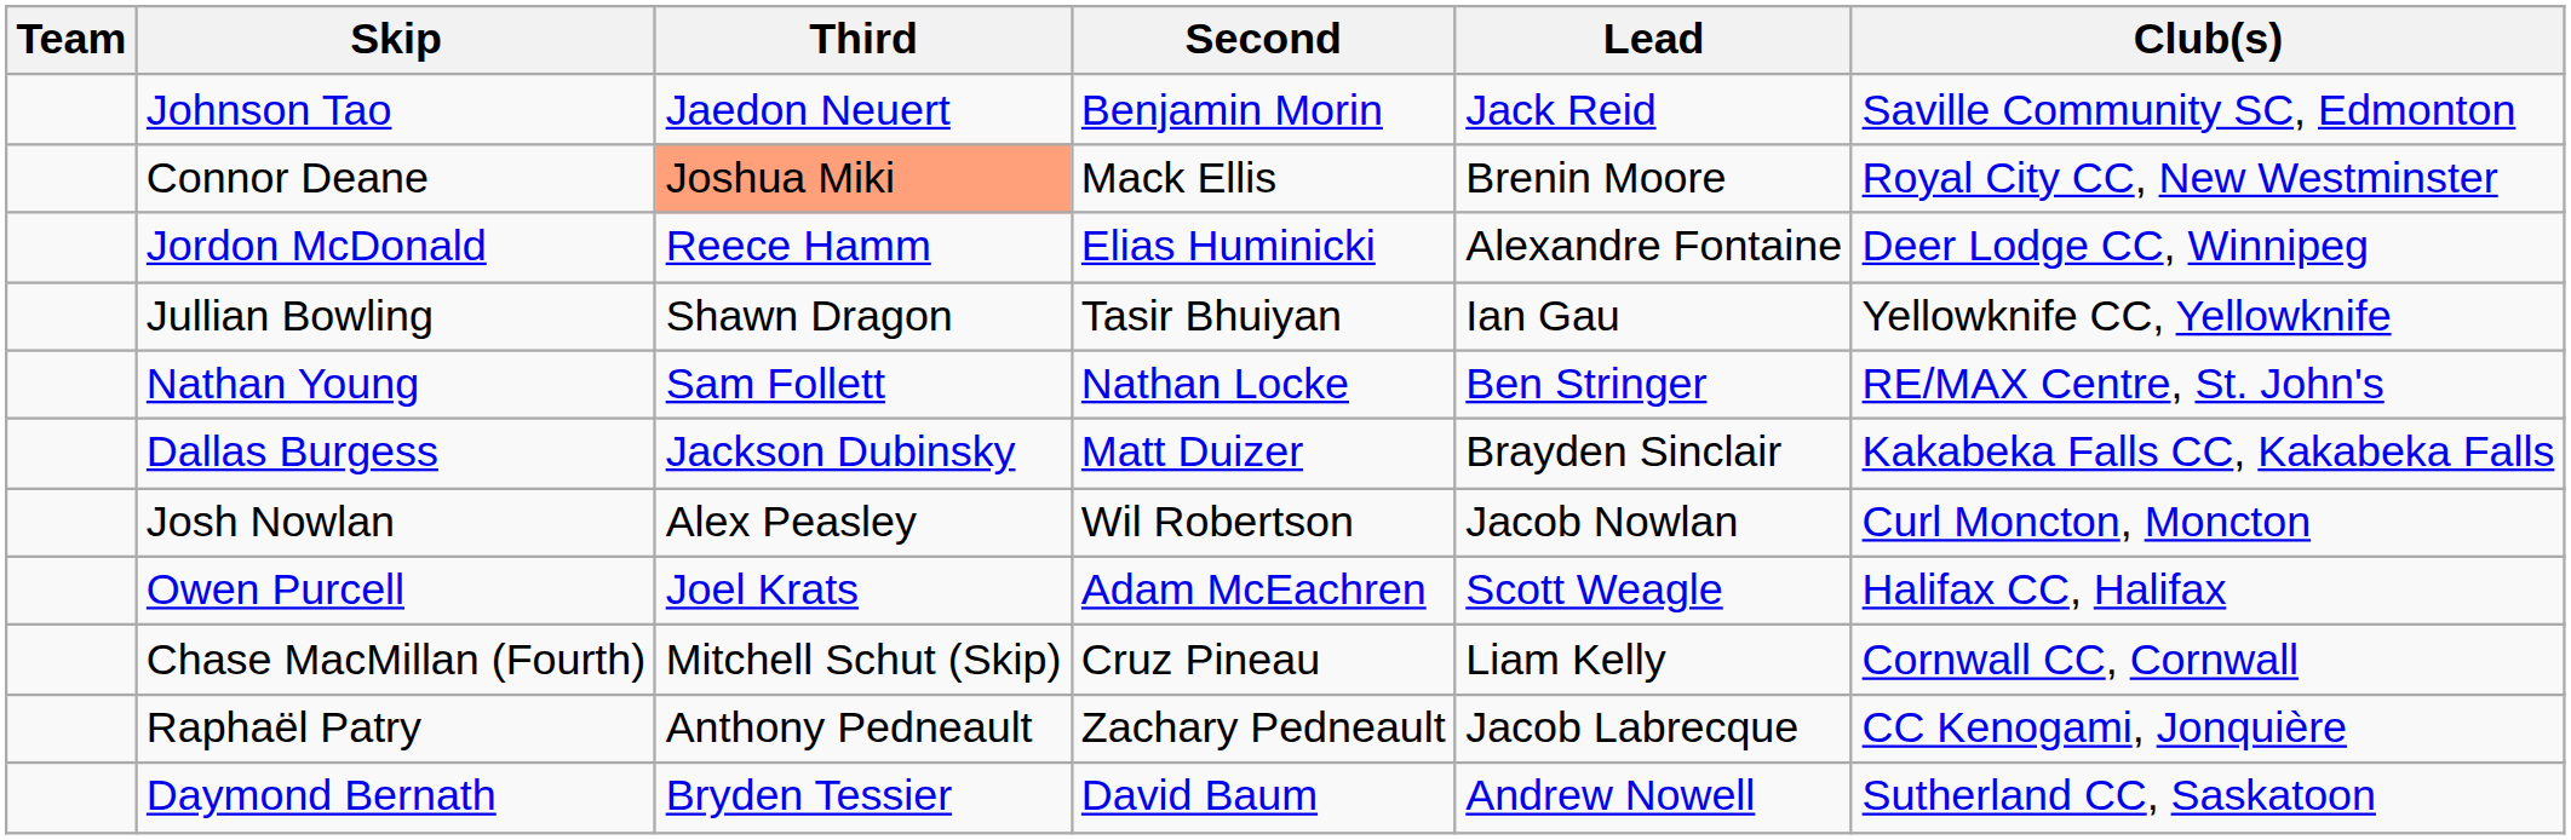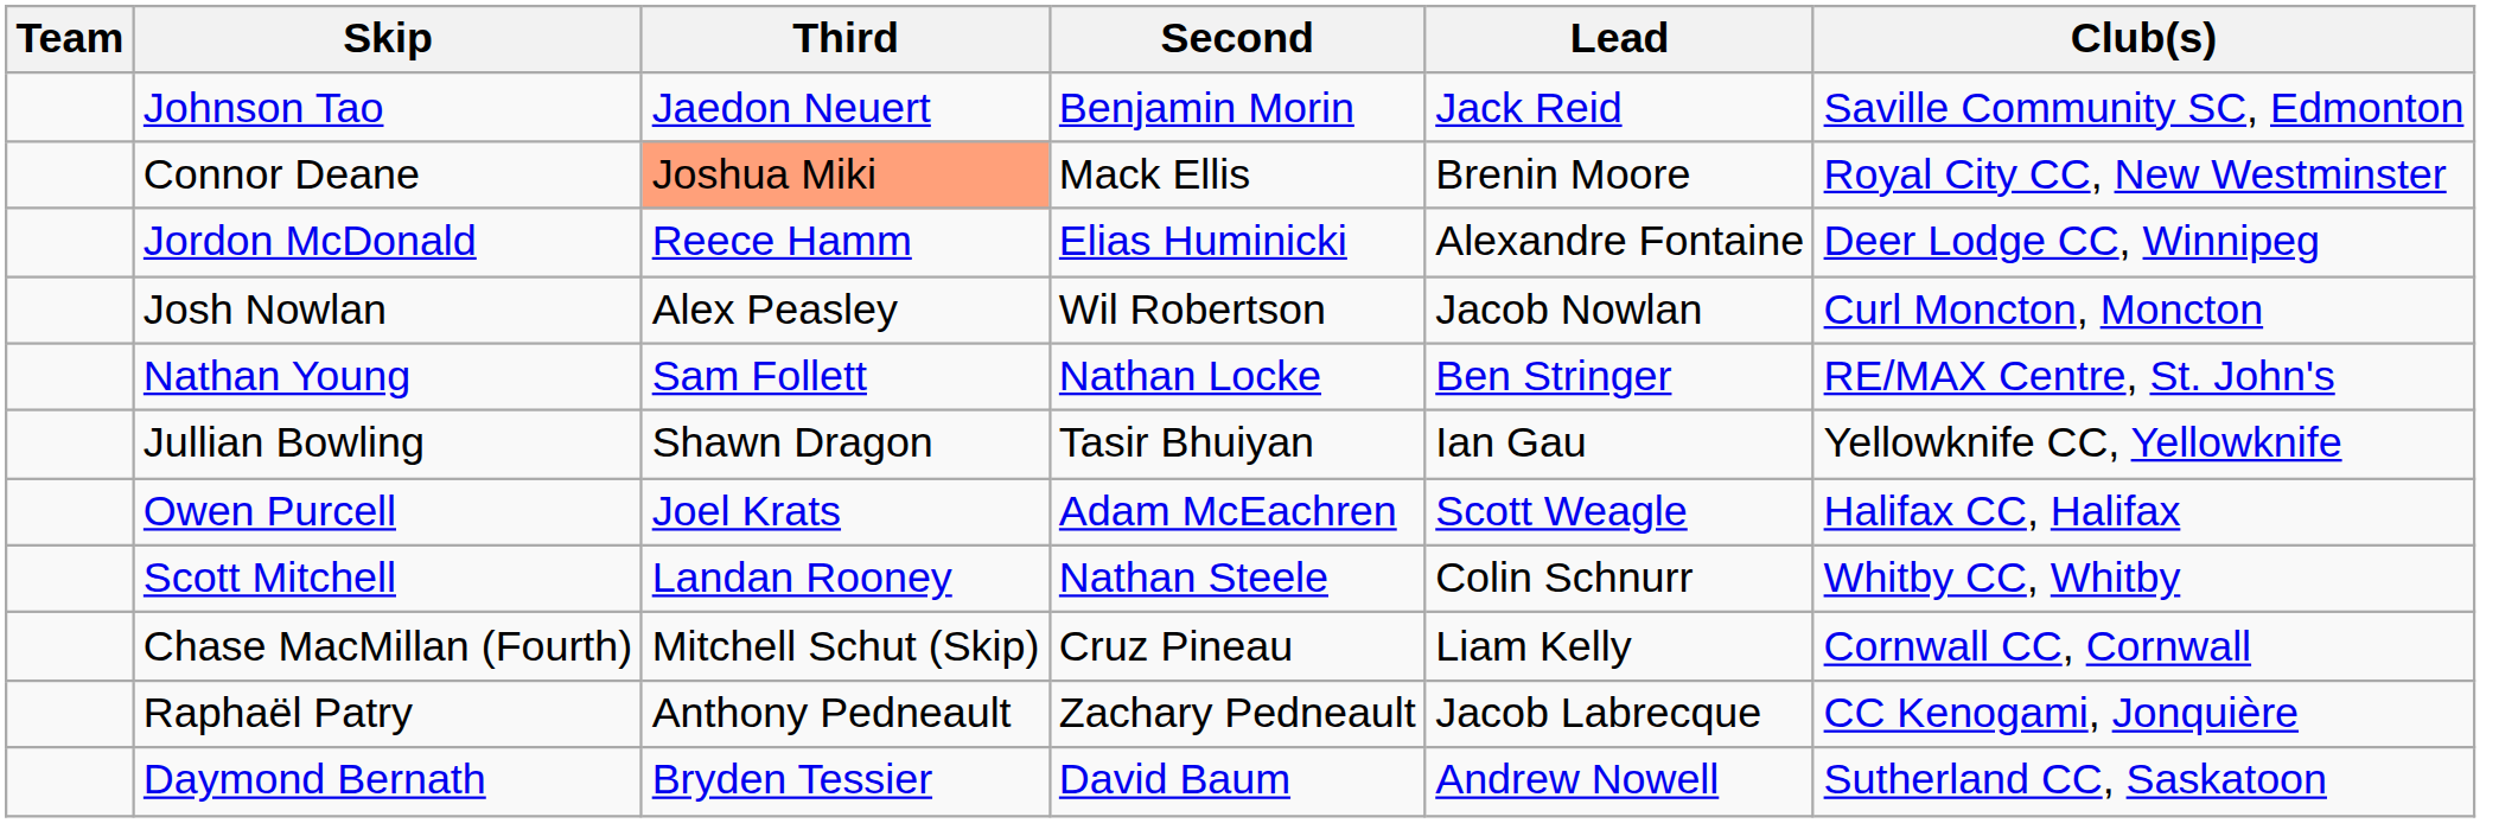 <table class="wikitable">
 <tr>
 <th scope="col">Team</th>
 <th scope="col">Skip</th>
 <th scope="col">Third</th>
 <th scope="col">Second</th>
 <th scope="col">Lead</th>
 <th scope="col">Club(s)</th>
 </tr>
 <tr>
 <td></td>
 <td><a href='#'>Johnson Tao</a></td>
 <td><a href='#'>Jaedon Neuert</a></td>
 <td><a href='#'>Benjamin Morin</a></td>
 <td><a href='#'>Jack Reid</a></td>
 <td><a href='#'>Saville Community SC</a>, <a href='#'>Edmonton</a></td>
 </tr>
 <tr>
 <td></td>
 <td>Connor Deane</td>
 <td style="background: lightsalmon;">Joshua Miki</td>
 <td>Mack Ellis</td>
 <td>Brenin Moore</td>
 <td><a href='#'>Royal City CC</a>, <a href='#'>New Westminster</a></td>
 </tr>
 <tr>
 <td></td>
 <td><a href='#'>Jordon McDonald</a></td>
 <td><a href='#'>Reece Hamm</a></td>
 <td><a href='#'>Elias Huminicki</a></td>
 <td>Alexandre Fontaine</td>
 <td><a href='#'>Deer Lodge CC</a>, <a href='#'>Winnipeg</a></td>
 </tr>
 <tr>
 <td></td>
-<td>Jullian Bowling</td>
-<td>Shawn Dragon</td>
-<td>Tasir Bhuiyan</td>
-<td>Ian Gau</td>
-<td>Yellowknife CC, <a href='#'>Yellowknife</a></td>
+<td>Josh Nowlan</td>
+<td>Alex Peasley</td>
+<td>Wil Robertson</td>
+<td>Jacob Nowlan</td>
+<td><a href='#'>Curl Moncton</a>, <a href='#'>Moncton</a></td>
 </tr>
 <tr>
 <td></td>
 <td><a href='#'>Nathan Young</a></td>
 <td><a href='#'>Sam Follett</a></td>
 <td><a href='#'>Nathan Locke</a></td>
 <td><a href='#'>Ben Stringer</a></td>
 <td><a href='#'>RE/MAX Centre</a>, <a href='#'>St. John's</a></td>
 </tr>
 <tr>
 <td></td>
-<td><a href='#'>Dallas Burgess</a></td>
-<td><a href='#'>Jackson Dubinsky</a></td>
-<td><a href='#'>Matt Duizer</a></td>
-<td>Brayden Sinclair</td>
-<td><a href='#'>Kakabeka Falls CC</a>, <a href='#'>Kakabeka Falls</a></td>
-</tr>
-<tr>
-<td></td>
-<td>Josh Nowlan</td>
-<td>Alex Peasley</td>
-<td>Wil Robertson</td>
-<td>Jacob Nowlan</td>
-<td><a href='#'>Curl Moncton</a>, <a href='#'>Moncton</a></td>
+<td>Jullian Bowling</td>
+<td>Shawn Dragon</td>
+<td>Tasir Bhuiyan</td>
+<td>Ian Gau</td>
+<td>Yellowknife CC, <a href='#'>Yellowknife</a></td>
 </tr>
 <tr>
 <td></td>
 <td><a href='#'>Owen Purcell</a></td>
 <td><a href='#'>Joel Krats</a></td>
 <td><a href='#'>Adam McEachren</a></td>
 <td><a href='#'>Scott Weagle</a></td>
 <td><a href='#'>Halifax CC</a>, <a href='#'>Halifax</a></td>
+</tr>
+<tr>
+<td></td>
+<td><a href='#'>Scott Mitchell</a></td>
+<td><a href='#'>Landan Rooney</a></td>
+<td><a href='#'>Nathan Steele</a></td>
+<td>Colin Schnurr</td>
+<td><a href='#'>Whitby CC</a>, <a href='#'>Whitby</a></td>
 </tr>
 <tr>
 <td></td>
 <td>Chase MacMillan (Fourth)</td>
 <td>Mitchell Schut (Skip)</td>
 <td>Cruz Pineau</td>
 <td>Liam Kelly</td>
 <td><a href='#'>Cornwall CC</a>, <a href='#'>Cornwall</a></td>
 </tr>
 <tr>
 <td></td>
 <td>Raphaël Patry</td>
 <td>Anthony Pedneault</td>
 <td>Zachary Pedneault</td>
 <td>Jacob Labrecque</td>
 <td><a href='#'>CC Kenogami</a>, <a href='#'>Jonquière</a></td>
 </tr>
 <tr>
 <td></td>
 <td><a href='#'>Daymond Bernath</a></td>
 <td><a href='#'>Bryden Tessier</a></td>
 <td><a href='#'>David Baum</a></td>
 <td><a href='#'>Andrew Nowell</a></td>
 <td><a href='#'>Sutherland CC</a>, <a href='#'>Saskatoon</a></td>
 </tr>
 </table>
